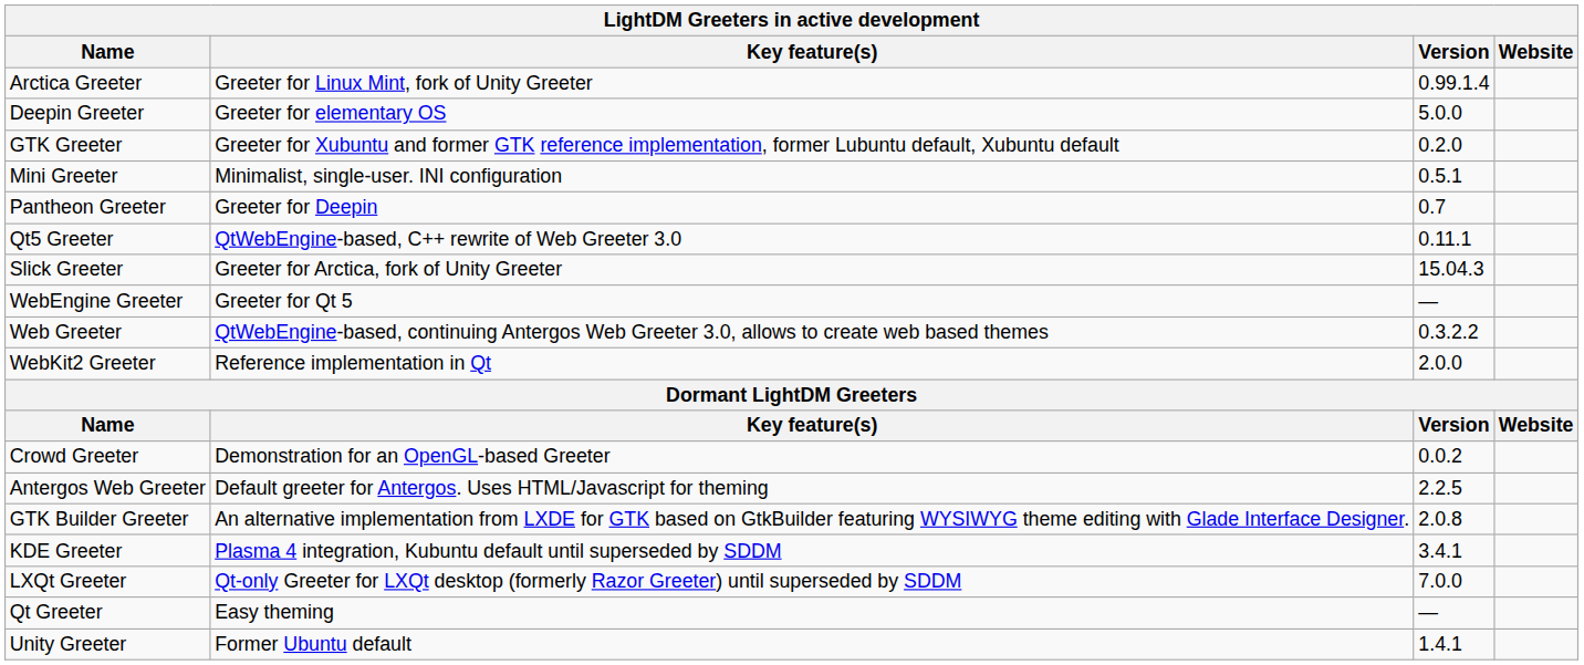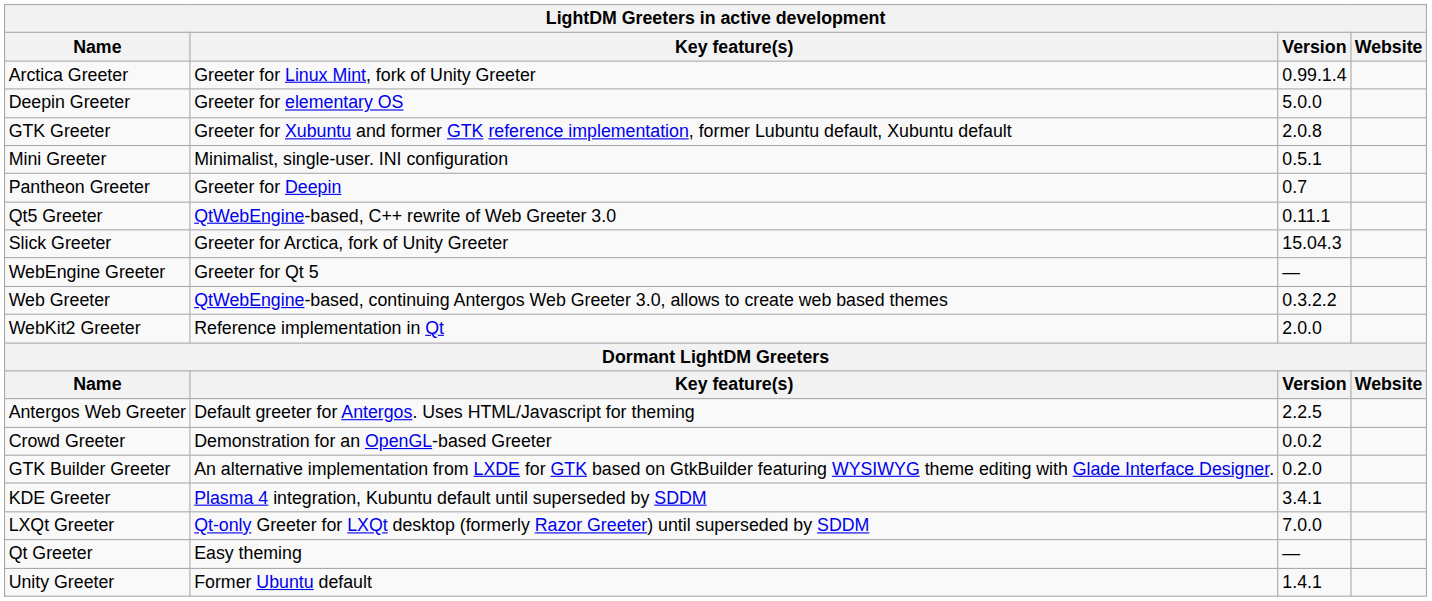 <table class="wikitable">
 <tr>
 <th colspan="4">LightDM Greeters in active development</th>
 </tr>
 <tr>
 <th>Name </th>
 <th>Key feature(s)</th>
 <th>Version</th>
 <th>Website</th>
 </tr>
 <tr>
 <td>Arctica Greeter</td>
 <td>Greeter for <a href='#'>Linux Mint</a>, fork of Unity Greeter</td>
 <td>0.99.1.4</td>
 <td></td>
 </tr>
 <tr>
 <td>Deepin Greeter</td>
 <td>Greeter for <a href='#'>elementary OS</a></td>
 <td>5.0.0</td>
 <td></td>
 </tr>
 <tr>
 <td>GTK Greeter</td>
 <td>Greeter for <a href='#'>Xubuntu</a> and former <a href='#'>GTK</a> <a href='#'>reference implementation</a>, former Lubuntu default, Xubuntu default</td>
-<td>0.2.0</td>
+<td>2.0.8</td>
 <td></td>
 </tr>
 <tr>
 <td>Mini Greeter</td>
 <td>Minimalist, single-user. INI configuration</td>
 <td>0.5.1</td>
 <td></td>
 </tr>
 <tr>
 <td>Pantheon Greeter</td>
 <td>Greeter for <a href='#'>Deepin</a></td>
 <td>0.7</td>
 <td></td>
 </tr>
 <tr>
 <td>Qt5 Greeter</td>
 <td><a href='#'>QtWebEngine</a>-based, C++ rewrite of Web Greeter 3.0</td>
 <td>0.11.1</td>
 <td></td>
 </tr>
 <tr>
 <td>Slick Greeter</td>
 <td>Greeter for Arctica, fork of Unity Greeter</td>
 <td>15.04.3</td>
 <td></td>
 </tr>
 <tr>
 <td>WebEngine Greeter</td>
 <td>Greeter for Qt 5</td>
 <td>—</td>
 <td></td>
 </tr>
 <tr>
 <td>Web Greeter</td>
 <td><a href='#'>QtWebEngine</a>-based, continuing Antergos Web Greeter 3.0, allows to create web based themes</td>
 <td>0.3.2.2</td>
 <td><br></td>
 </tr>
 <tr>
 <td>WebKit2 Greeter</td>
 <td>Reference implementation in <a href='#'>Qt</a></td>
 <td>2.0.0</td>
 <td></td>
 </tr>
 <tr>
 <th colspan="4">Dormant LightDM Greeters</th>
 </tr>
 <tr>
 <th>Name </th>
 <th>Key feature(s)</th>
 <th>Version</th>
 <th>Website</th>
 </tr>
 <tr>
+<td>Antergos Web Greeter</td>
+<td>Default greeter for <a href='#'>Antergos</a>. Uses HTML/Javascript for theming</td>
+<td>2.2.5</td>
+<td></td>
+</tr>
+<tr>
 <td>Crowd Greeter</td>
 <td>Demonstration for an <a href='#'>OpenGL</a>-based Greeter</td>
 <td>0.0.2</td>
 <td></td>
 </tr>
 <tr>
-<td>Antergos Web Greeter</td>
-<td>Default greeter for <a href='#'>Antergos</a>. Uses HTML/Javascript for theming</td>
-<td>2.2.5</td>
-<td></td>
-</tr>
-<tr>
 <td>GTK Builder Greeter</td>
 <td>An alternative implementation from <a href='#'>LXDE</a> for <a href='#'>GTK</a> based on GtkBuilder featuring <a href='#'>WYSIWYG</a> theme editing with <a href='#'>Glade Interface Designer</a>.</td>
-<td>2.0.8</td>
+<td>0.2.0</td>
 <td></td>
 </tr>
 <tr>
 <td>KDE Greeter</td>
 <td><a href='#'>Plasma 4</a> integration, Kubuntu default until superseded by <a href='#'>SDDM</a></td>
 <td>3.4.1</td>
 <td></td>
 </tr>
 <tr>
 <td>LXQt Greeter</td>
 <td><a href='#'>Qt-only</a> Greeter for <a href='#'>LXQt</a> desktop (formerly <a href='#'>Razor Greeter</a>) until superseded by <a href='#'>SDDM</a></td>
 <td>7.0.0</td>
 <td></td>
 </tr>
 <tr>
 <td>Qt Greeter</td>
 <td>Easy theming</td>
 <td>—</td>
 <td></td>
 </tr>
 <tr>
 <td>Unity Greeter</td>
 <td>Former <a href='#'>Ubuntu</a> default</td>
 <td>1.4.1</td>
 <td></td>
 </tr>
 </table>
